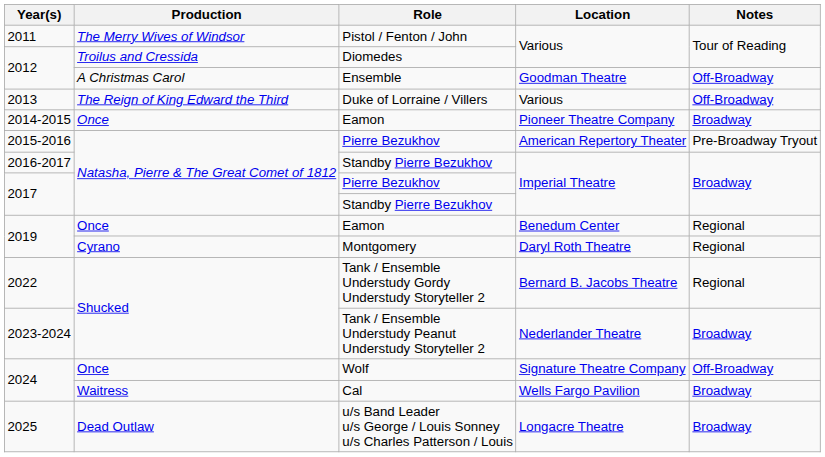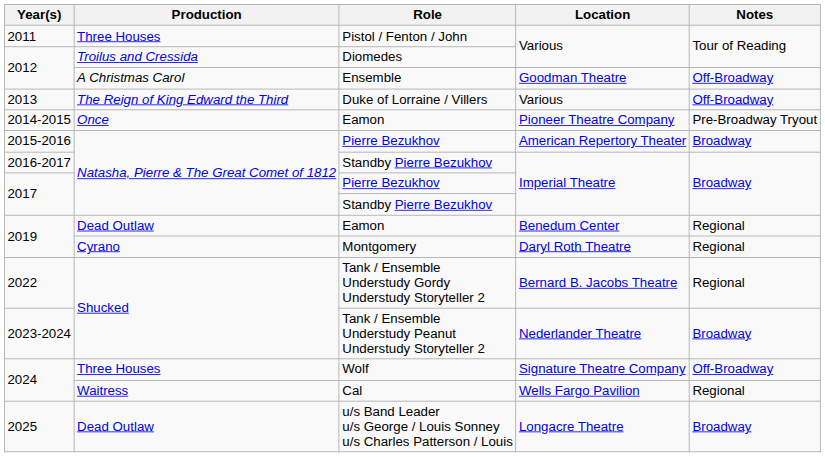 <table class="wikitable">
 <tr>
 <th>Year(s)</th>
 <th>Production</th>
 <th>Role</th>
 <th>Location</th>
 <th>Notes</th>
 </tr>
 <tr>
 <td>2011</td>
-<td><em><a href='#'>The Merry Wives of Windsor</a></em></td>
+<td></em><a href='#'>Three Houses</a><em></td>
 <td>Pistol / Fenton / John</td>
 <td rowspan=2>Various</td>
 <td rowspan=2>Tour of Reading</td>
 </tr>
 <tr>
 <td rowspan=2>2012</td>
 <td><em><a href='#'>Troilus and Cressida</a></em></td>
 <td>Diomedes</td>
 </tr>
 <tr>
 <td><em>A Christmas Carol</em></td>
 <td>Ensemble</td>
 <td><a href='#'>Goodman Theatre</a></td>
 <td><a href='#'>Off-Broadway</a></td>
 </tr>
 <tr>
 <td>2013</td>
 <td><em><a href='#'>The Reign of King Edward the Third</a></em></td>
 <td>Duke of Lorraine / Villers</td>
 <td>Various</td>
 <td><a href='#'>Off-Broadway</a></td>
 </tr>
 <tr>
 <td>2014-2015</td>
 <td><a href='#'><em>Once</em></a></td>
 <td>Eamon</td>
 <td><a href='#'>Pioneer Theatre Company</a></td>
-<td><a href='#'>Broadway</a></td>
+<td>Pre-Broadway Tryout</td>
 </tr>
 <tr>
 <td>2015-2016</td>
 <td rowspan=4><em><a href='#'>Natasha, Pierre & The Great Comet of 1812</a></td>
 <td><a href='#'>Pierre Bezukhov</a></td>
 <td><a href='#'>American Repertory Theater</a></td>
-<td>Pre-Broadway Tryout</td>
+<td><a href='#'>Broadway</a></td>
 </tr>
 <tr>
 <td>2016-2017</td>
 <td>Standby <a href='#'>Pierre Bezukhov</a></td>
 <td rowspan=3><a href='#'>Imperial Theatre</a></td>
 <td rowspan=3><a href='#'>Broadway</a></td>
 </tr>
 <tr>
 <td rowspan=2>2017</td>
 <td><a href='#'>Pierre Bezukhov</a></td>
 </tr>
 <tr>
 <td>Standby <a href='#'>Pierre Bezukhov</a></td>
 </tr>
 <tr>
 <td rowspan=2>2019</td>
-<td><a href='#'></em>Once<em></a></td>
+<td></em><a href='#'>Dead Outlaw</a><em></td>
 <td>Eamon</td>
 <td><a href='#'>Benedum Center</a></td>
 <td>Regional</td>
 </tr>
 <tr>
 <td><a href='#'></em>Cyrano<em></a></td>
 <td>Montgomery</td>
 <td><a href='#'>Daryl Roth Theatre</a></td>
 <td>Regional</td>
 </tr>
 <tr>
 <td>2022</td>
 <td rowspan=2></em><a href='#'>Shucked</a><em></td>
 <td>Tank / Ensemble<br>Understudy Gordy<br>Understudy Storyteller 2</td>
 <td><a href='#'>Bernard B. Jacobs Theatre</a></td>
 <td>Regional</td>
 </tr>
 <tr>
 <td>2023-2024</td>
 <td>Tank / Ensemble<br>Understudy Peanut<br>Understudy Storyteller 2</td>
 <td><a href='#'>Nederlander Theatre</a></td>
 <td><a href='#'>Broadway</a></td>
 </tr>
 <tr>
 <td rowspan=2>2024</td>
-<td><a href='#'></em>Once<em></a></td>
+<td></em><a href='#'>Three Houses</a><em></td>
 <td>Wolf</td>
 <td><a href='#'>Signature Theatre Company</a></td>
 <td><a href='#'>Off-Broadway</a></td>
 </tr>
 <tr>
 <td><a href='#'></em>Waitress<em></a></td>
 <td>Cal</td>
 <td><a href='#'>Wells Fargo Pavilion</a></td>
-<td><a href='#'>Broadway</a></td>
+<td>Regional</td>
 </tr>
 <tr>
 <td>2025</td>
 <td></em><a href='#'>Dead Outlaw</a><em></td>
 <td>u/s Band Leader<br>u/s George / Louis Sonney<br>u/s Charles Patterson / Louis</td>
 <td><a href='#'>Longacre Theatre</a></td>
 <td><a href='#'>Broadway</a></td>
 </tr>
 </table>
